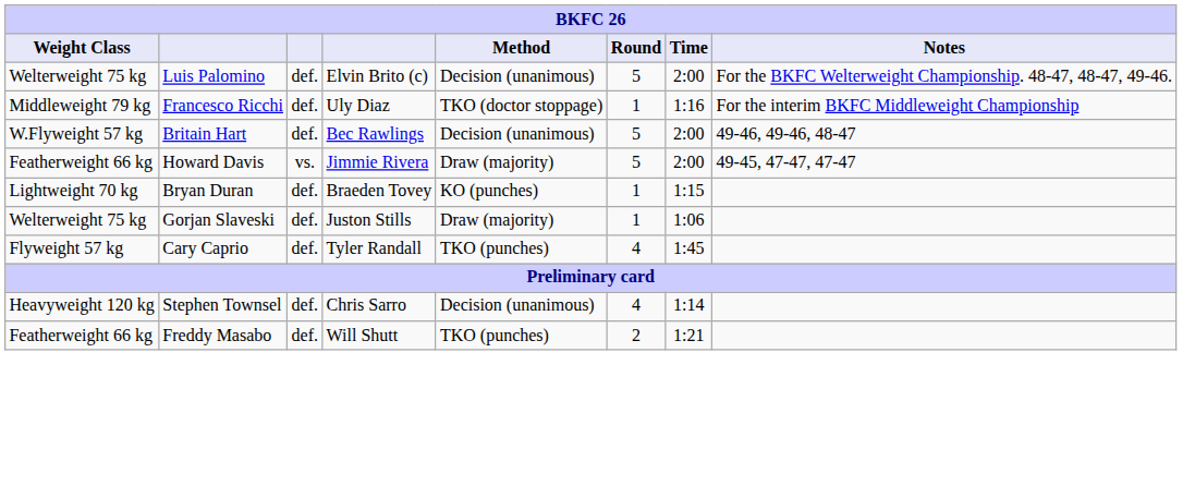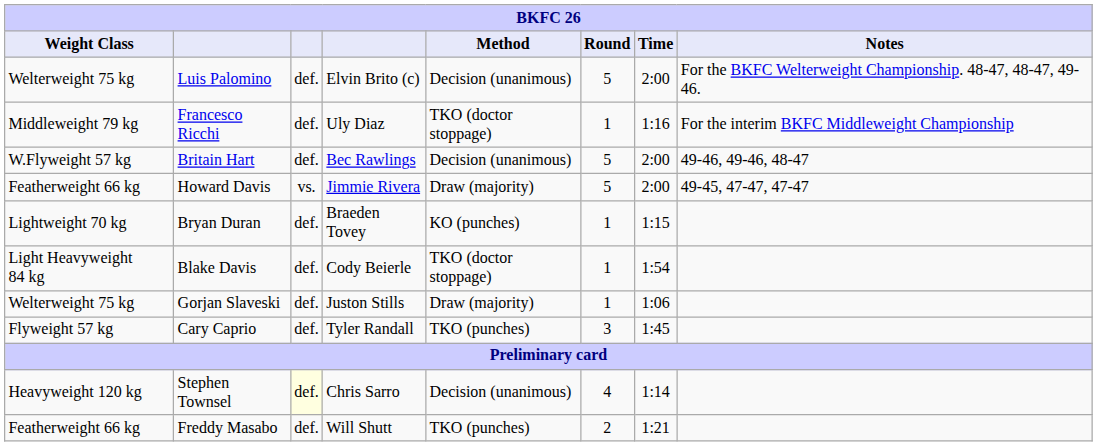 <table class="wikitable" style="font-size: 80%;">
 <tr>
 <th colspan="8" style="background-color: #ccf; color: #000080; text-align: center;"><strong>BKFC 26</strong></th>
 </tr>
 <tr>
 <th colspan="1" style="background-color: #E6E8FA; color: #000000; text-align: center;">Weight Class</th>
 <th colspan="1" style="background-color: #E6E8FA; color: #000000; text-align: center;"></th>
 <th colspan="1" style="background-color: #E6E8FA; color: #000000; text-align: center;"></th>
 <th colspan="1" style="background-color: #E6E8FA; color: #000000; text-align: center;"></th>
 <th colspan="1" style="background-color: #E6E8FA; color: #000000; text-align: center;">Method</th>
 <th colspan="1" style="background-color: #E6E8FA; color: #000000; text-align: center;">Round</th>
 <th colspan="1" style="background-color: #E6E8FA; color: #000000; text-align: center;">Time</th>
 <th colspan="1" style="background-color: #E6E8FA; color: #000000; text-align: center;">Notes</th>
 </tr>
 <tr>
 <td>Welterweight 75 kg</td>
 <td> <a href='#'>Luis Palomino</a></td>
 <td align=center>def.</td>
 <td> Elvin Brito (c)</td>
 <td>Decision (unanimous)</td>
 <td align=center>5</td>
 <td align=center>2:00</td>
 <td>For the <a href='#'>BKFC Welterweight Championship</a>. 48-47, 48-47, 49-46.</td>
 </tr>
 <tr>
 <td>Middleweight 79 kg</td>
 <td> <a href='#'>Francesco Ricchi</a></td>
 <td align=center>def.</td>
 <td> Uly Diaz</td>
 <td>TKO (doctor stoppage)</td>
 <td align=center>1</td>
 <td align=center>1:16</td>
 <td>For the interim <a href='#'>BKFC Middleweight Championship</a></td>
 </tr>
 <tr>
 <td>W.Flyweight 57 kg</td>
 <td> <a href='#'>Britain Hart</a></td>
 <td align=center>def.</td>
 <td> <a href='#'>Bec Rawlings</a></td>
 <td>Decision (unanimous)</td>
 <td align=center>5</td>
 <td align=center>2:00</td>
 <td>49-46, 49-46, 48-47</td>
 </tr>
 <tr>
 <td>Featherweight 66 kg</td>
 <td> Howard Davis</td>
 <td align=center>vs.</td>
 <td> <a href='#'>Jimmie Rivera</a></td>
 <td>Draw (majority)</td>
 <td align=center>5</td>
 <td align=center>2:00</td>
 <td>49-45, 47-47, 47-47</td>
 </tr>
 <tr>
 <td>Lightweight 70 kg</td>
 <td> Bryan Duran</td>
 <td align=center>def.</td>
 <td> Braeden Tovey</td>
 <td>KO (punches)</td>
 <td align=center>1</td>
 <td align=center>1:15</td>
 <td></td>
 </tr>
 <tr>
+<td>Light Heavyweight 84 kg</td>
+<td> Blake Davis</td>
+<td align=center>def.</td>
+<td> Cody Beierle</td>
+<td>TKO (doctor stoppage)</td>
+<td align=center>1</td>
+<td align=center>1:54</td>
+<td></td>
+</tr>
+<tr>
 <td>Welterweight 75 kg</td>
 <td> Gorjan Slaveski</td>
 <td align=center>def.</td>
 <td> Juston Stills</td>
 <td>Draw (majority)</td>
 <td align=center>1</td>
 <td align=center>1:06</td>
 <td></td>
 </tr>
 <tr>
 <td>Flyweight 57 kg</td>
 <td> Cary Caprio</td>
 <td align=center>def.</td>
 <td> Tyler Randall</td>
 <td>TKO (punches)</td>
-<td align=center>4</td>
+<td align=center>3</td>
 <td align=center>1:45</td>
 <td></td>
 </tr>
 <tr>
 <th colspan="8" style="background-color: #ccf; color: #000080; text-align: center;"><strong>Preliminary card</strong></th>
 </tr>
 <tr>
 <td>Heavyweight 120 kg</td>
 <td> Stephen Townsel</td>
-<td align=center>def.</td>
+<td align=center style="background: lightyellow;">def.</td>
 <td> Chris Sarro</td>
 <td>Decision (unanimous)</td>
 <td align=center>4</td>
 <td align=center>1:14</td>
 <td></td>
 </tr>
 <tr>
 <td>Featherweight 66 kg</td>
 <td> Freddy Masabo</td>
 <td align=center>def.</td>
 <td> Will Shutt</td>
 <td>TKO (punches)</td>
 <td align=center>2</td>
 <td align=center>1:21</td>
 <td></td>
 </tr>
 </table>
